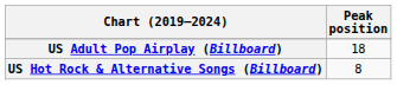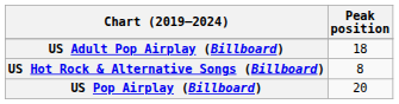 <table class="wikitable sortable plainrowheaders" style="text-align:center">
 <tr>
 <th scope="col">Chart (2019–2024)</th>
 <th scope="col">Peak<br>position</th>
 </tr>
 <tr>
 </tr>
 <tr>
 </tr>
 <tr>
 </tr>
 <tr>
 </tr>
 <tr>
 </tr>
 <tr>
 </tr>
 <tr>
 </tr>
 <tr>
 </tr>
 <tr>
 </tr>
 <tr>
 </tr>
 <tr>
 </tr>
 <tr>
 </tr>
 <tr>
 <th scope="row">US <a href='#'>Adult Pop Airplay</a> (<em><a href='#'>Billboard</a></em>)</th>
 <td>18</td>
 </tr>
 <tr>
 <th scope="row">US <a href='#'>Hot Rock & Alternative Songs</a> (<em><a href='#'>Billboard</a></em>)</th>
 <td>8</td>
 </tr>
+<tr>
+<th scope="row">US <a href='#'>Pop Airplay</a> (<em><a href='#'>Billboard</a></em>)</th>
+<td>20</td>
+</tr>
 </table>
